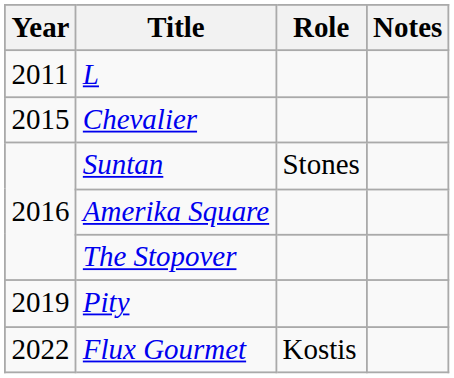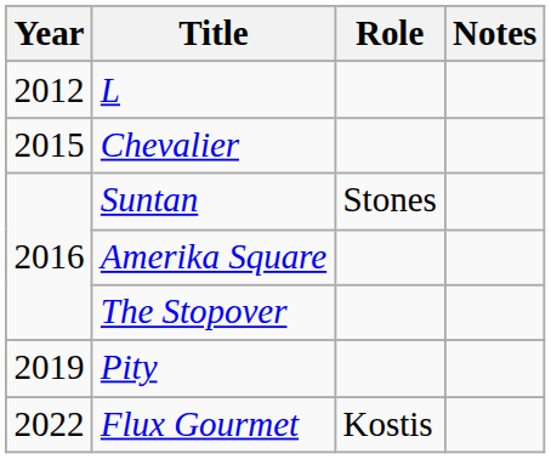 <table class="wikitable sortable">
 <tr>
 <th>Year</th>
 <th>Title</th>
 <th>Role</th>
 <th class="unsortable">Notes</th>
 </tr>
 <tr>
-<td>2011</td>
+<td>2012</td>
 <td><em><a href='#'>L</a></em></td>
 <td></td>
 <td></td>
 </tr>
 <tr>
 <td>2015</td>
 <td><em><a href='#'>Chevalier</a></em></td>
 <td></td>
 <td></td>
 </tr>
 <tr>
 <td rowspan=3>2016</td>
 <td><em><a href='#'>Suntan</a></em></td>
 <td>Stones</td>
 <td></td>
 </tr>
 <tr>
 <td><em><a href='#'>Amerika Square</a></em></td>
 <td></td>
 <td></td>
 </tr>
 <tr>
 <td><em><a href='#'>The Stopover</a></em></td>
 <td></td>
 <td></td>
 </tr>
 <tr>
 <td>2019</td>
 <td><em><a href='#'>Pity</a></em></td>
 <td></td>
 <td></td>
 </tr>
 <tr>
 <td>2022</td>
 <td><em><a href='#'>Flux Gourmet</a></em></td>
 <td>Kostis</td>
 <td></td>
 </tr>
 </table>
